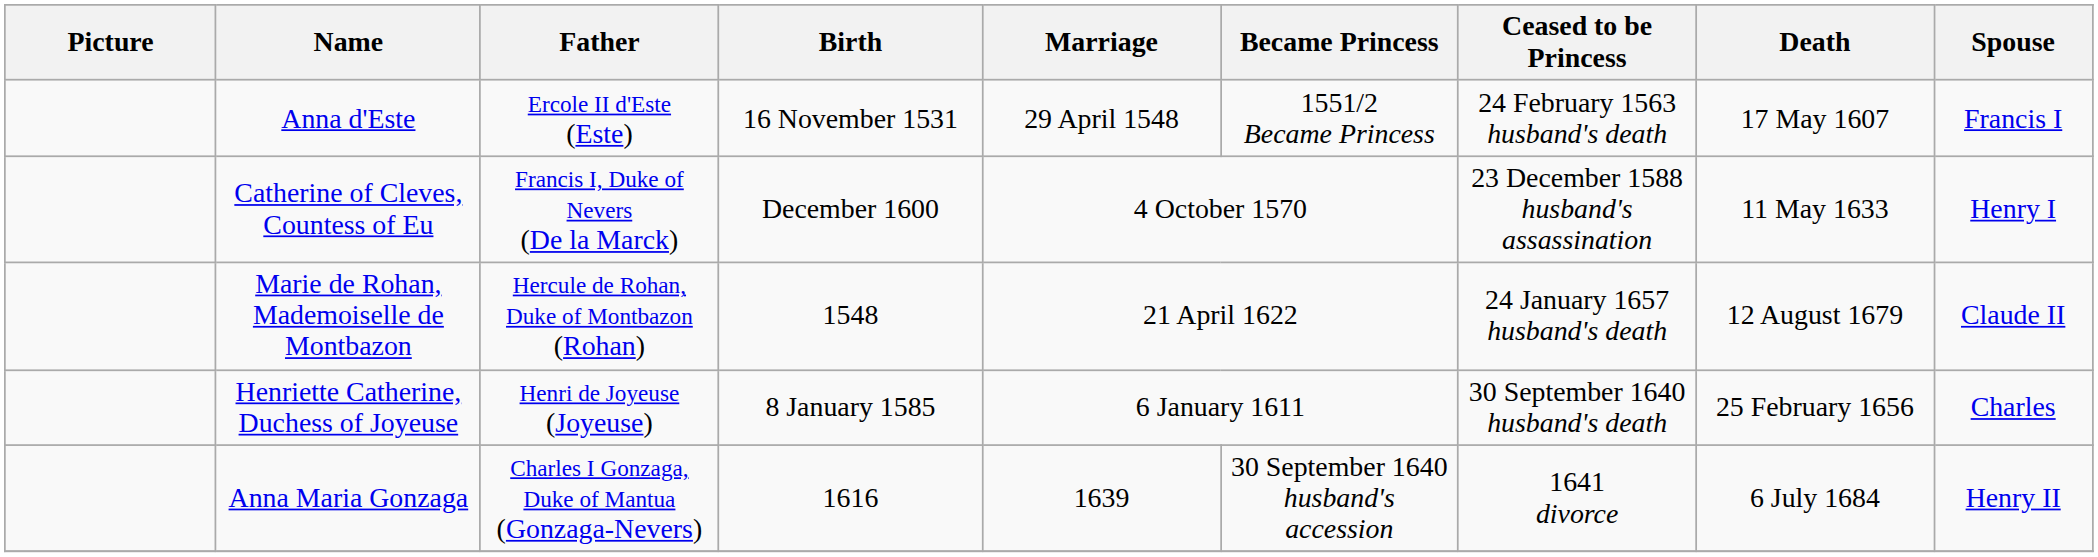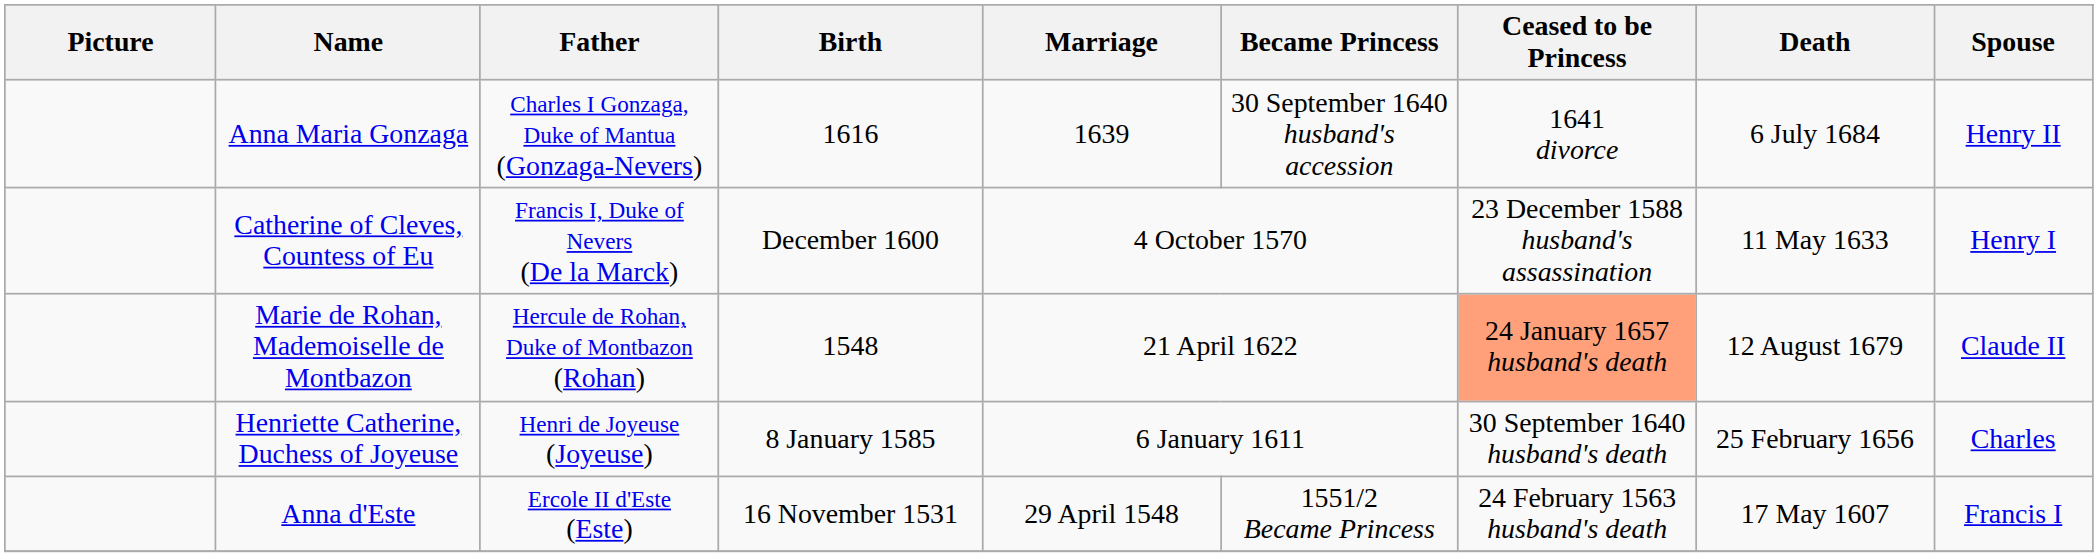 <table width=95% class="wikitable">
 <tr>
 <th width = "8%">Picture</th>
 <th width = "10%">Name</th>
 <th width = "9%">Father</th>
 <th width = "10%">Birth</th>
 <th width = "9%">Marriage</th>
 <th width = "9%">Became Princess</th>
 <th width = "9%">Ceased to be Princess</th>
 <th width = "9%">Death</th>
 <th width = "6%">Spouse</th>
 </tr>
 <tr>
 <td align="center"></td>
-<td align="center"><a href='#'>Anna d'Este</a></td>
-<td align="center"><small><a href='#'>Ercole II d'Este</a></small><br>(<a href='#'>Este</a>)</td>
-<td align="center">16 November 1531</td>
-<td align="center">29 April 1548</td>
-<td align="center">1551/2<br><em>Became Princess</em></td>
-<td align="center">24 February 1563<br><em>husband's death</em></td>
-<td align="center">17 May 1607</td>
-<td align="center"><a href='#'>Francis I</a></td>
+<td align="center"><a href='#'>Anna Maria Gonzaga</a></td>
+<td align="center"><small><a href='#'>Charles I Gonzaga, Duke of Mantua</a></small><br>(<a href='#'>Gonzaga-Nevers</a>)</td>
+<td align="center">1616</td>
+<td align="center">1639</td>
+<td align="center">30 September 1640<br><em>husband's accession</em></td>
+<td align="center">1641<br><em>divorce</em></td>
+<td align="center">6 July 1684</td>
+<td align="center"><a href='#'>Henry II</a></td>
 </tr>
 <tr>
 <td align="center"></td>
 <td align="center"><a href='#'>Catherine of Cleves, Countess of Eu</a></td>
 <td align="center"><small><a href='#'>Francis I, Duke of Nevers</a></small><br>(<a href='#'>De la Marck</a>)</td>
 <td align="center">December 1600</td>
 <td align="center" colspan="2">4 October 1570</td>
 <td align="center">23 December 1588<br><em>husband's assassination</em></td>
 <td align="center">11 May 1633</td>
 <td align="center"><a href='#'>Henry I</a></td>
 </tr>
 <tr>
 <td align="center"></td>
 <td align="center"><a href='#'>Marie de Rohan, Mademoiselle de Montbazon</a></td>
 <td align="center"><small><a href='#'>Hercule de Rohan, Duke of Montbazon</a></small><br>(<a href='#'>Rohan</a>)</td>
 <td align="center">1548</td>
 <td align="center" colspan="2">21 April 1622</td>
-<td align="center">24 January 1657<br><em>husband's death</em></td>
+<td align="center" style="background: lightsalmon;">24 January 1657<br><em>husband's death</em></td>
 <td align="center">12 August 1679</td>
 <td align="center"><a href='#'>Claude II</a></td>
 </tr>
 <tr>
 <td align="center"></td>
 <td align="center"><a href='#'>Henriette Catherine, Duchess of Joyeuse</a></td>
 <td align="center"><small><a href='#'>Henri de Joyeuse</a></small><br>(<a href='#'>Joyeuse</a>)</td>
 <td align="center">8 January 1585</td>
 <td align="center" colspan="2">6 January 1611</td>
 <td align="center">30 September 1640<br><em>husband's death</em></td>
 <td align="center">25 February 1656</td>
 <td align="center"><a href='#'>Charles</a></td>
 </tr>
 <tr>
 <td align="center"></td>
-<td align="center"><a href='#'>Anna Maria Gonzaga</a></td>
-<td align="center"><small><a href='#'>Charles I Gonzaga, Duke of Mantua</a></small><br>(<a href='#'>Gonzaga-Nevers</a>)</td>
-<td align="center">1616</td>
-<td align="center">1639</td>
-<td align="center">30 September 1640<br><em>husband's accession</em></td>
-<td align="center">1641<br><em>divorce</em></td>
-<td align="center">6 July 1684</td>
-<td align="center"><a href='#'>Henry II</a></td>
+<td align="center"><a href='#'>Anna d'Este</a></td>
+<td align="center"><small><a href='#'>Ercole II d'Este</a></small><br>(<a href='#'>Este</a>)</td>
+<td align="center">16 November 1531</td>
+<td align="center">29 April 1548</td>
+<td align="center">1551/2<br><em>Became Princess</em></td>
+<td align="center">24 February 1563<br><em>husband's death</em></td>
+<td align="center">17 May 1607</td>
+<td align="center"><a href='#'>Francis I</a></td>
 </tr>
 <tr>
 </tr>
 </table>
